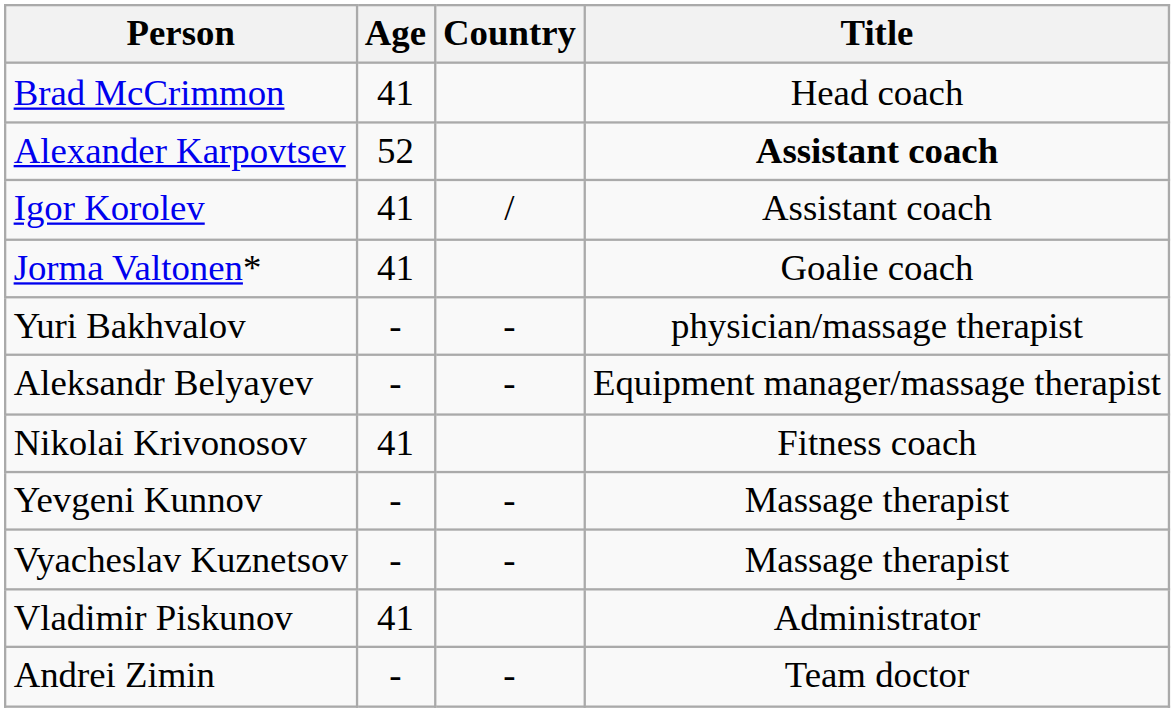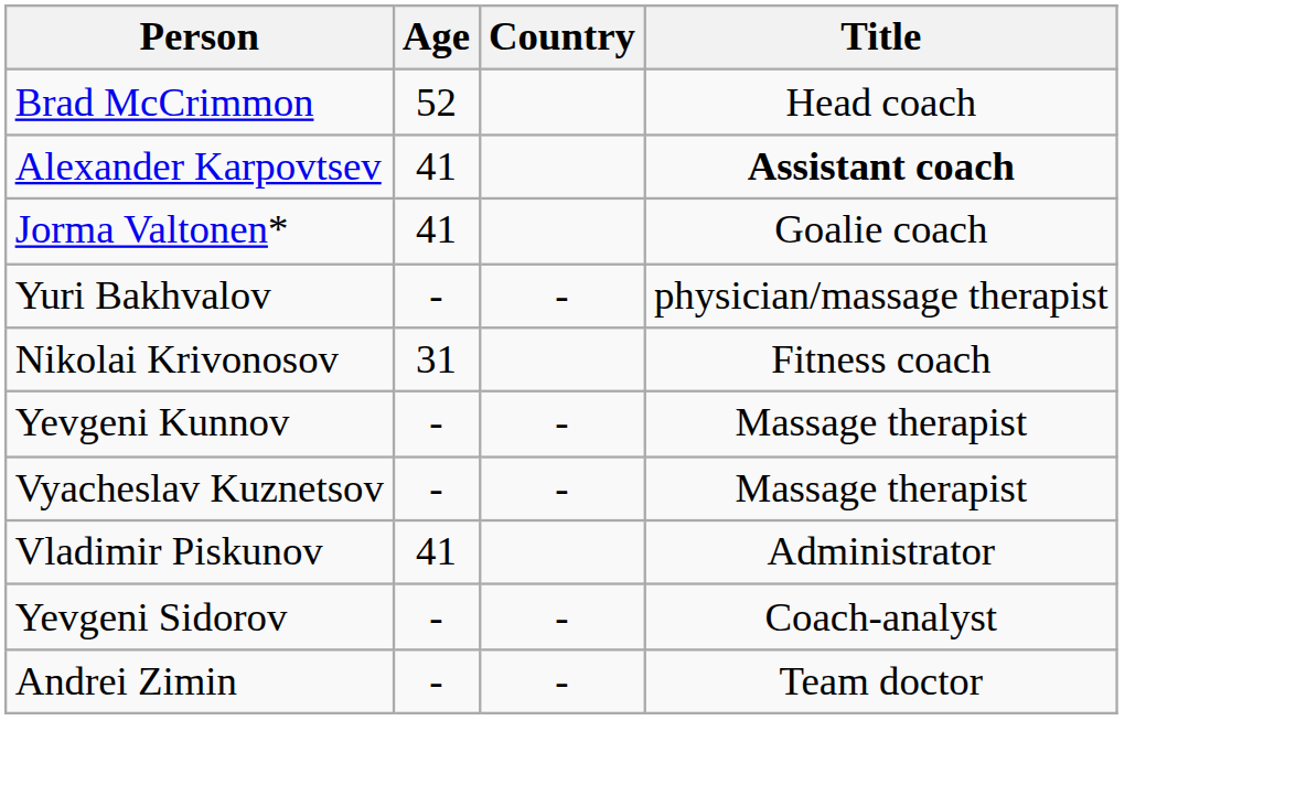 <table class="wikitable">
 <tr>
 <th align="left">Person</th>
 <th align="left">Age</th>
 <th align="left">Country</th>
 <th align="left">Title</th>
 </tr>
 <tr>
 <td align="left"><a href='#'>Brad McCrimmon</a></td>
-<td style="text-align:center;">41</td>
+<td style="text-align:center;">52</td>
 <td style="text-align:center;"></td>
 <td style="text-align:center;">Head coach</td>
 </tr>
 <tr>
 <td align="left"><a href='#'>Alexander Karpovtsev</a></td>
-<td style="text-align:center;">52</td>
+<td style="text-align:center;">41</td>
 <td style="text-align:center;"></td>
 <td style="text-align:center;"><strong>Assistant coach</strong></td>
-</tr>
-<tr>
-<td align="left"><a href='#'>Igor Korolev</a></td>
-<td style="text-align:center;">41</td>
-<td style="text-align:center;">/</td>
-<td style="text-align:center;">Assistant coach</td>
 </tr>
 <tr>
 <td align="left"><a href='#'>Jorma Valtonen</a>*</td>
 <td style="text-align:center;">41</td>
 <td style="text-align:center;"></td>
 <td style="text-align:center;">Goalie coach</td>
 </tr>
 <tr>
 <td align="left">Yuri Bakhvalov</td>
 <td style="text-align:center;">-</td>
 <td style="text-align:center;">-</td>
 <td style="text-align:center;">physician/massage therapist</td>
 </tr>
 <tr>
-<td align="left">Aleksandr Belyayev</td>
-<td style="text-align:center;">-</td>
-<td style="text-align:center;">-</td>
-<td style="text-align:center;">Equipment manager/massage therapist</td>
-</tr>
-<tr>
 <td align="left">Nikolai Krivonosov</td>
-<td style="text-align:center;">41</td>
+<td style="text-align:center;">31</td>
 <td style="text-align:center;"></td>
 <td style="text-align:center;">Fitness coach</td>
 </tr>
 <tr>
 <td align="left">Yevgeni Kunnov</td>
 <td style="text-align:center;">-</td>
 <td style="text-align:center;">-</td>
 <td style="text-align:center;">Massage therapist</td>
 </tr>
 <tr>
 <td align="left">Vyacheslav Kuznetsov</td>
 <td style="text-align:center;">-</td>
 <td style="text-align:center;">-</td>
 <td style="text-align:center;">Massage therapist</td>
 </tr>
 <tr>
 <td align="left">Vladimir Piskunov</td>
 <td style="text-align:center;">41</td>
 <td style="text-align:center;"></td>
 <td style="text-align:center;">Administrator</td>
 </tr>
 <tr>
+<td align="left">Yevgeni Sidorov</td>
+<td style="text-align:center;">-</td>
+<td style="text-align:center;">-</td>
+<td style="text-align:center;">Coach-analyst</td>
+</tr>
+<tr>
 <td align="left">Andrei Zimin</td>
 <td style="text-align:center;">-</td>
 <td style="text-align:center;">-</td>
 <td style="text-align:center;">Team doctor</td>
 </tr>
 </table>
